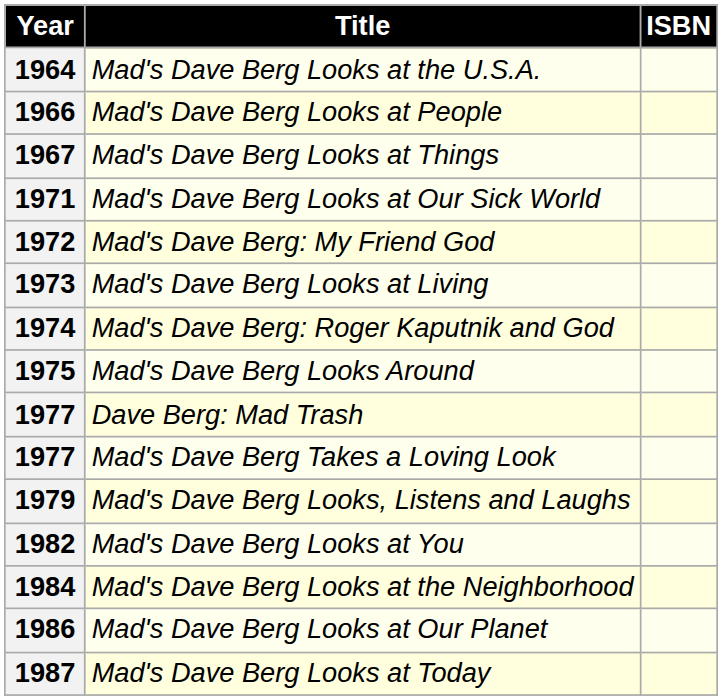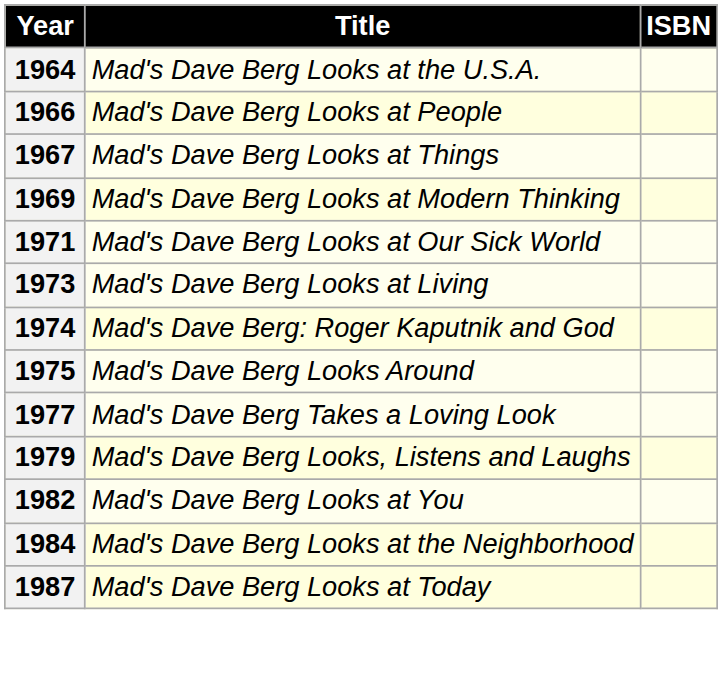 <table class="wikitable" style="background:#FFFFEE">
 <tr>
 <th style="background:#000000; color:white; width:40px">Year</th>
 <th style="background:#000000; color:white">Title</th>
 <th style="background:#000000; color:white">ISBN</th>
 </tr>
 <tr>
 <th align="center">1964</th>
 <td><em>Mad's Dave Berg Looks at the U.S.A.</em></td>
 <td></td>
 </tr>
 <tr bgcolor="#ffffde">
 <th align="center">1966</th>
 <td><em>Mad's Dave Berg Looks at People</em></td>
 <td></td>
 </tr>
 <tr>
 <th align="center">1967</th>
 <td><em>Mad's Dave Berg Looks at Things</em></td>
 <td></td>
 </tr>
+<tr bgcolor="#ffffde">
+<th align="center">1969</th>
+<td><em>Mad's Dave Berg Looks at Modern Thinking</em></td>
+<td></td>
+</tr>
 <tr>
 <th align="center">1971</th>
 <td><em>Mad's Dave Berg Looks at Our Sick World</em></td>
-<td></td>
-</tr>
-<tr bgcolor="#ffffde">
-<th align="center">1972</th>
-<td><em>Mad's Dave Berg: My Friend God</em></td>
 <td></td>
 </tr>
 <tr>
 <th align="center">1973</th>
 <td><em>Mad's Dave Berg Looks at Living</em></td>
 <td></td>
 </tr>
 <tr bgcolor="#ffffde">
 <th align="center">1974</th>
 <td><em>Mad's Dave Berg: Roger Kaputnik and God</em></td>
 <td></td>
 </tr>
 <tr>
 <th align="center">1975</th>
 <td><em>Mad's Dave Berg Looks Around</em></td>
-<td></td>
-</tr>
-<tr bgcolor="#ffffde">
-<th align="center">1977</th>
-<td><em>Dave Berg: Mad Trash</em></td>
 <td></td>
 </tr>
 <tr>
 <th align="center">1977</th>
 <td><em>Mad's Dave Berg Takes a Loving Look</em></td>
 <td></td>
 </tr>
 <tr bgcolor="#ffffde">
 <th align="center">1979</th>
 <td><em>Mad's Dave Berg Looks, Listens and Laughs</em></td>
 <td></td>
 </tr>
 <tr>
 <th align="center">1982</th>
 <td><em>Mad's Dave Berg Looks at You</em></td>
 <td></td>
 </tr>
 <tr bgcolor="#ffffde">
 <th align="center">1984</th>
 <td><em>Mad's Dave Berg Looks at the Neighborhood</em></td>
 <td></td>
 </tr>
-<tr>
-<th align="center">1986</th>
-<td><em>Mad's Dave Berg Looks at Our Planet</em></td>
-<td></td>
-</tr>
 <tr bgcolor="#ffffde">
 <th align="center">1987</th>
 <td><em>Mad's Dave Berg Looks at Today</em></td>
 <td></td>
 </tr>
 </table>
